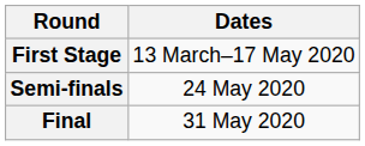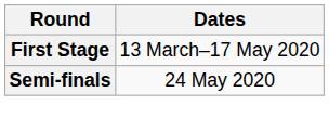 <table class="wikitable" style="text-align:center">
 <tr>
 <th>Round</th>
 <th>Dates</th>
 </tr>
 <tr>
 <th>First Stage</th>
 <td>13 March–17 May 2020</td>
 </tr>
 <tr>
 <th>Semi-finals</th>
 <td>24 May 2020</td>
 </tr>
-<tr>
-<th>Final</th>
-<td>31 May 2020</td>
-</tr>
 </table>
